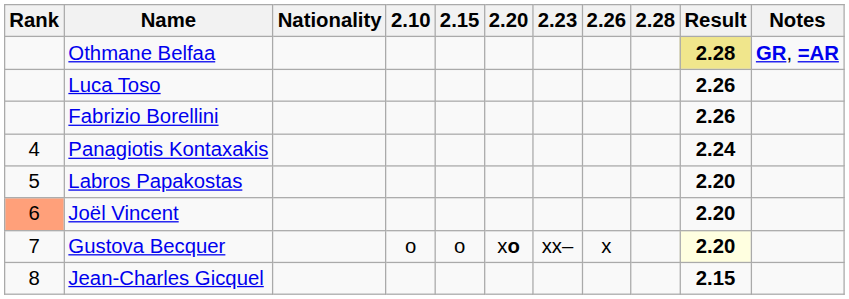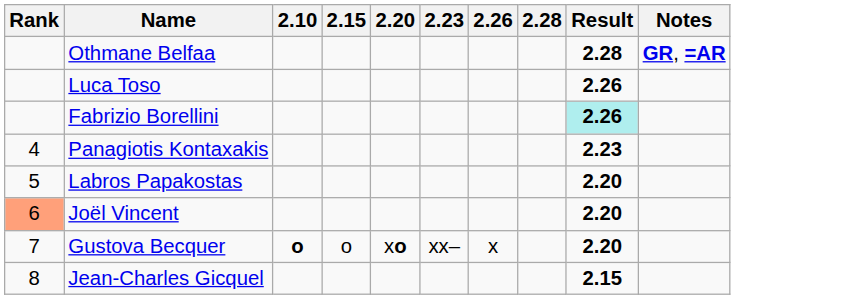 <table class="wikitable sortable" style="text-align:center">
 <tr>
 <th>Rank</th>
 <th>Name</th>
-<th>Nationality</th>
 <th>2.10</th>
 <th>2.15</th>
 <th>2.20</th>
 <th>2.23</th>
 <th>2.26</th>
 <th>2.28</th>
 <th>Result</th>
 <th>Notes</th>
 </tr>
 <tr>
 <td></td>
 <td align=left><a href='#'>Othmane Belfaa</a></td>
-<td align=left></td>
 <td></td>
 <td></td>
 <td></td>
 <td></td>
 <td></td>
 <td></td>
-<td style="background: khaki;"><strong>2.28</strong></td>
+<td><strong>2.28</strong></td>
 <td><strong><a href='#'>GR</a></strong>, <strong><a href='#'>=AR</a></strong></td>
 </tr>
 <tr>
 <td></td>
 <td align=left><a href='#'>Luca Toso</a></td>
-<td align=left></td>
 <td></td>
 <td></td>
 <td></td>
 <td></td>
 <td></td>
 <td></td>
 <td><strong>2.26</strong></td>
 <td></td>
 </tr>
 <tr>
 <td></td>
 <td align=left><a href='#'>Fabrizio Borellini</a></td>
-<td align=left></td>
 <td></td>
 <td></td>
 <td></td>
 <td></td>
 <td></td>
 <td></td>
-<td><strong>2.26</strong></td>
+<td style="background: paleturquoise;"><strong>2.26</strong></td>
 <td></td>
 </tr>
 <tr>
 <td>4</td>
 <td align=left><a href='#'>Panagiotis Kontaxakis</a></td>
-<td align=left></td>
 <td></td>
 <td></td>
 <td></td>
 <td></td>
 <td></td>
 <td></td>
-<td><strong>2.24</strong></td>
+<td><strong>2.23</strong></td>
 <td></td>
 </tr>
 <tr>
 <td>5</td>
 <td align=left><a href='#'>Labros Papakostas</a></td>
-<td align=left></td>
 <td></td>
 <td></td>
 <td></td>
 <td></td>
 <td></td>
 <td></td>
 <td><strong>2.20</strong></td>
 <td></td>
 </tr>
 <tr>
 <td style="background: lightsalmon;">6</td>
 <td align=left><a href='#'>Joël Vincent</a></td>
-<td align=left></td>
 <td></td>
 <td></td>
 <td></td>
 <td></td>
 <td></td>
 <td></td>
 <td><strong>2.20</strong></td>
 <td></td>
 </tr>
 <tr>
 <td>7</td>
 <td align=left><a href='#'>Gustova Becquer</a></td>
-<td align=left></td>
-<td>o</td>
+<td><strong>o</strong></td>
 <td>o</td>
 <td>x<strong>o</strong></td>
 <td>xx–</td>
 <td>x</td>
 <td></td>
-<td style="background: lightyellow;"><strong>2.20</strong></td>
+<td><strong>2.20</strong></td>
 <td></td>
 </tr>
 <tr>
 <td>8</td>
 <td align=left><a href='#'>Jean-Charles Gicquel</a></td>
-<td align=left></td>
 <td></td>
 <td></td>
 <td></td>
 <td></td>
 <td></td>
 <td></td>
 <td><strong>2.15</strong></td>
 <td></td>
 </tr>
 </table>
